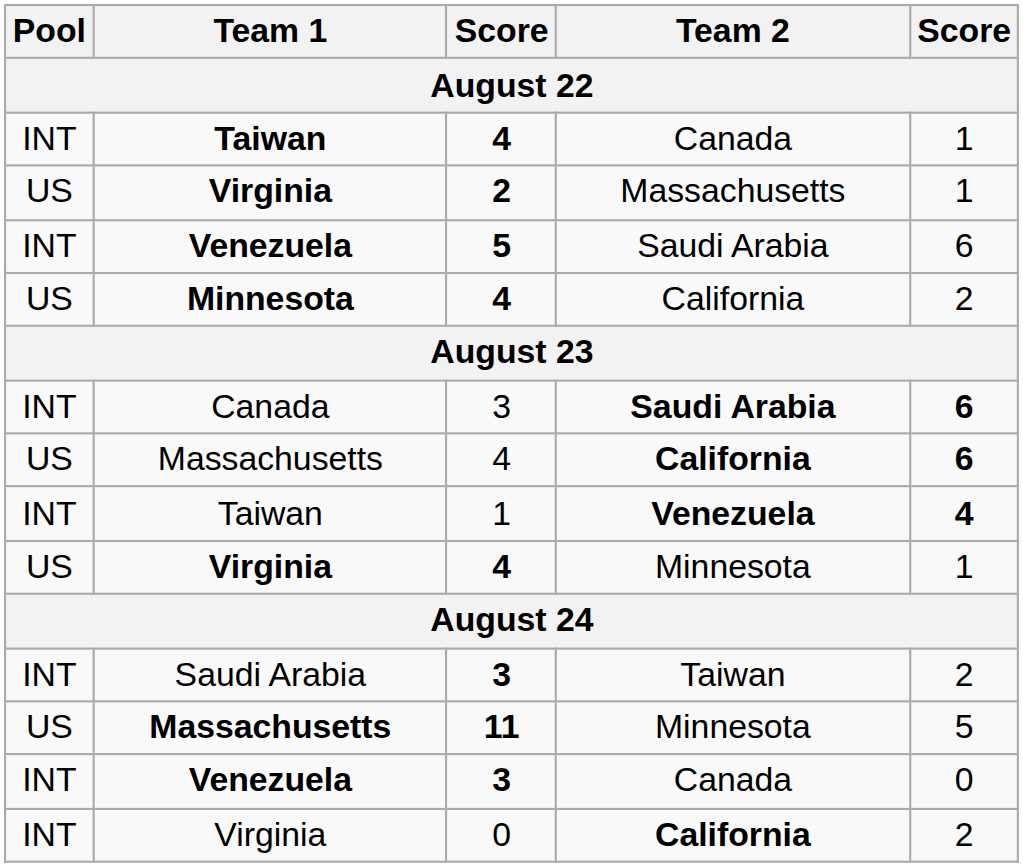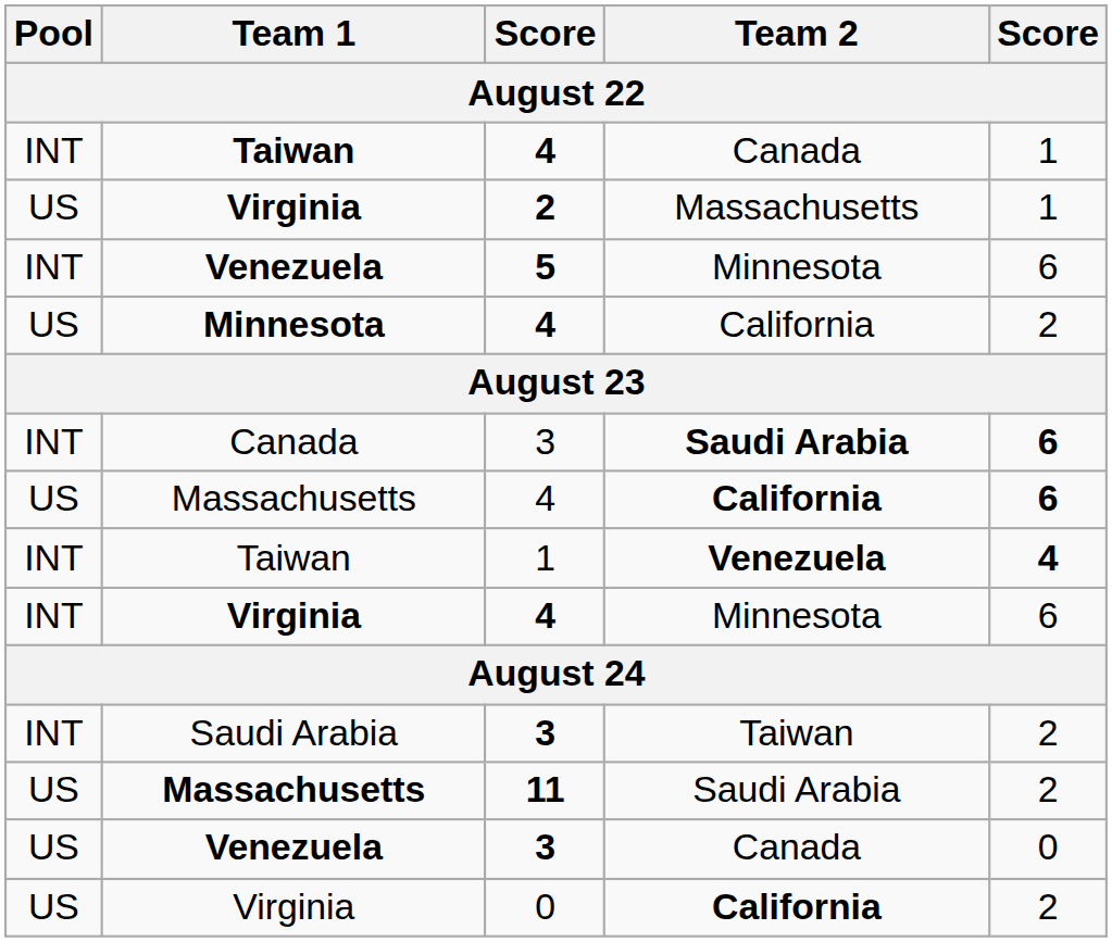 <table class="wikitable">
 <tr>
 <th>Pool</th>
 <th width="160">Team 1</th>
 <th>Score</th>
 <th width="160">Team 2</th>
 <th>Score</th>
 </tr>
 <tr>
 <th colspan="6">August 22</th>
 </tr>
 <tr>
 <td align=center>INT</td>
 <td align=center> <strong>Taiwan</strong></td>
 <td align=center><strong>4</strong></td>
 <td align=center> Canada</td>
 <td align=center>1</td>
 </tr>
 <tr>
 <td align=center>US</td>
 <td align=center> <strong>Virginia</strong> </td>
 <td align=center><strong>2</strong></td>
 <td align=center> Massachusetts</td>
 <td align=center>1</td>
 </tr>
 <tr>
 <td align=center>INT</td>
 <td align=center> <strong>Venezuela</strong></td>
 <td align=center><strong>5</strong></td>
-<td align=center> Saudi Arabia</td>
+<td align=center> Minnesota</td>
 <td align=center>6</td>
 </tr>
 <tr>
 <td align=center>US</td>
 <td align=center> <strong>Minnesota</strong></td>
 <td align=center><strong>4</strong></td>
 <td align=center> California</td>
 <td align=center>2</td>
 </tr>
 <tr>
 <th colspan="6">August 23</th>
 </tr>
 <tr>
 <td align=center>INT</td>
 <td align=center> Canada</td>
 <td align=center>3</td>
 <td align=center> <strong>Saudi Arabia</strong></td>
 <td align=center><strong>6</strong></td>
 </tr>
 <tr>
 <td align=center>US</td>
 <td align=center> Massachusetts</td>
 <td align=center>4</td>
 <td align=center> <strong>California</strong></td>
 <td align=center><strong>6</strong></td>
 </tr>
 <tr>
 <td align=center>INT</td>
 <td align=center> Taiwan</td>
 <td align=center>1</td>
 <td align=center> <strong>Venezuela</strong></td>
 <td align=center><strong>4</strong></td>
 </tr>
 <tr>
-<td align=center>US</td>
+<td align=center>INT</td>
 <td align=center> <strong>Virginia</strong></td>
 <td align=center><strong>4</strong></td>
 <td align=center> Minnesota</td>
-<td align=center>1</td>
+<td align=center>6</td>
 </tr>
 <tr>
 <th colspan="6">August 24</th>
 </tr>
 <tr>
 <td align=center>INT</td>
 <td align=center> Saudi Arabia</td>
 <td align=center><strong>3</strong></td>
 <td align=center> Taiwan</td>
 <td align=center>2</td>
 </tr>
 <tr>
 <td align=center>US</td>
 <td align=center> <strong>Massachusetts</strong></td>
 <td align=center><strong>11</strong></td>
-<td align=center> Minnesota</td>
-<td align=center>5</td>
+<td align=center> Saudi Arabia</td>
+<td align=center>2</td>
 </tr>
 <tr>
-<td align=center>INT</td>
+<td align=center>US</td>
 <td align=center> <strong>Venezuela</strong></td>
 <td align=center><strong>3</strong></td>
 <td align=center> Canada</td>
 <td align=center>0</td>
 </tr>
 <tr>
-<td align=center>INT</td>
+<td align=center>US</td>
 <td align=center> Virginia</td>
 <td align=center>0</td>
 <td align=center> <strong>California</strong></td>
 <td align=center>2</td>
 </tr>
 </table>
